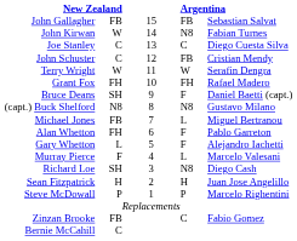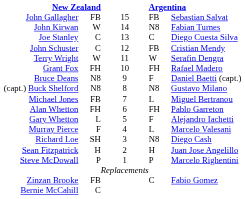 <table width="100%" style="font-size: 90%; " cellspacing="0" cellpadding="0" align=center>
 <tr>
 <td width=41%; text-align=right></td>
 <td width=3%; text-align:right></td>
 <td width=4%; text-align:center></td>
 <td width=3%; text-align:left></td>
 <td width=49%; text-align:left></td>
 </tr>
 <tr>
 <td colspan=2; align=right><strong><a href='#'>New Zealand</a></strong></td>
 <td></td>
 <td colspan=2;><strong><a href='#'>Argentina</a></strong></td>
 </tr>
 <tr>
 <td align=right><a href='#'>John Gallagher</a></td>
 <td align=right>FB</td>
 <td align=center>15</td>
 <td>FB</td>
 <td><a href='#'>Sebastian Salvat</a></td>
 </tr>
 <tr>
 <td align=right><a href='#'>John Kirwan</a></td>
 <td align=right>W</td>
 <td align=center>14</td>
 <td>N8</td>
 <td><a href='#'>Fabian Turnes</a></td>
 </tr>
 <tr>
 <td align=right><a href='#'>Joe Stanley</a></td>
 <td align=right>C</td>
 <td align=center>13</td>
 <td>C</td>
 <td><a href='#'>Diego Cuesta Silva</a></td>
 </tr>
 <tr>
 <td align=right> <a href='#'>John Schuster</a></td>
 <td align=right>C</td>
 <td align=center>12</td>
 <td>FB</td>
 <td><a href='#'>Cristian Mendy</a></td>
 </tr>
 <tr>
 <td align=right><a href='#'>Terry Wright</a></td>
 <td align=right>W</td>
 <td align=center>11</td>
 <td>W</td>
 <td><a href='#'>Serafin Dengra</a></td>
 </tr>
 <tr>
 <td align=right><a href='#'>Grant Fox</a></td>
 <td align=right>FH</td>
 <td align=center>10</td>
 <td>FH</td>
 <td><a href='#'>Rafael Madero</a></td>
 </tr>
 <tr>
 <td align=right><a href='#'>Bruce Deans</a></td>
-<td align=right>SH</td>
+<td align=right>N8</td>
 <td align=center>9</td>
 <td>F</td>
 <td><a href='#'>Daniel Baetti</a> (capt.) </td>
 </tr>
 <tr>
 <td align=right>(capt.) <a href='#'>Buck Shelford</a></td>
 <td align=right>N8</td>
 <td align=center>8</td>
 <td>N8</td>
 <td><a href='#'>Gustavo Milano</a></td>
 </tr>
 <tr>
 <td align=right> <a href='#'>Michael Jones</a></td>
 <td align=right>FB</td>
 <td align=center>7</td>
 <td>L</td>
 <td><a href='#'>Miguel Bertranou</a></td>
 </tr>
 <tr>
 <td align=right><a href='#'>Alan Whetton</a></td>
 <td align=right>FH</td>
 <td align=center>6</td>
-<td>F</td>
+<td>FH</td>
 <td><a href='#'>Pablo Garreton</a></td>
 </tr>
 <tr>
 <td align=right><a href='#'>Gary Whetton</a></td>
 <td align=right>L</td>
 <td align=center>5</td>
 <td>F</td>
 <td><a href='#'>Alejandro Iachetti</a></td>
 </tr>
 <tr>
 <td align=right><a href='#'>Murray Pierce</a></td>
 <td align=right>F</td>
 <td align=center>4</td>
 <td>L</td>
 <td><a href='#'>Marcelo Valesani</a></td>
 </tr>
 <tr>
 <td align=right><a href='#'>Richard Loe</a></td>
 <td align=right>SH</td>
 <td align=center>3</td>
 <td>N8</td>
 <td><a href='#'>Diego Cash</a></td>
 </tr>
 <tr>
 <td align=right><a href='#'>Sean Fitzpatrick</a></td>
 <td align=right>H</td>
 <td align=center>2</td>
 <td>H</td>
 <td><a href='#'>Juan Jose Angelillo</a></td>
 </tr>
 <tr>
 <td align=right><a href='#'>Steve McDowall</a></td>
 <td align=right>P</td>
 <td align=center>1</td>
 <td>P</td>
 <td><a href='#'>Marcelo Righentini</a></td>
 </tr>
 <tr>
 <td></td>
 <td></td>
 <td align=center><em>Replacements</em></td>
 <td></td>
 <td></td>
 </tr>
 <tr>
 <td align=right> <a href='#'>Zinzan Brooke</a></td>
 <td align=right>FB</td>
 <td align=center></td>
 <td>C</td>
 <td><a href='#'>Fabio Gomez</a> </td>
 </tr>
 <tr>
 <td align=right> <a href='#'>Bernie McCahill</a></td>
 <td align=right>C</td>
 <td align=center></td>
 <td></td>
 <td></td>
 </tr>
 </table>
